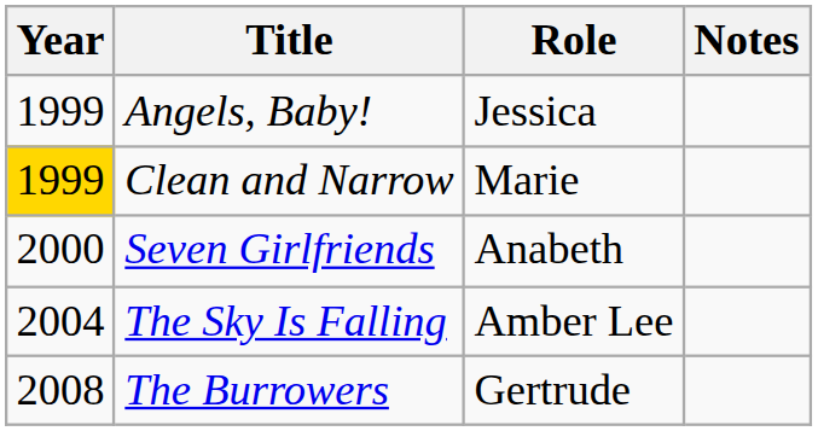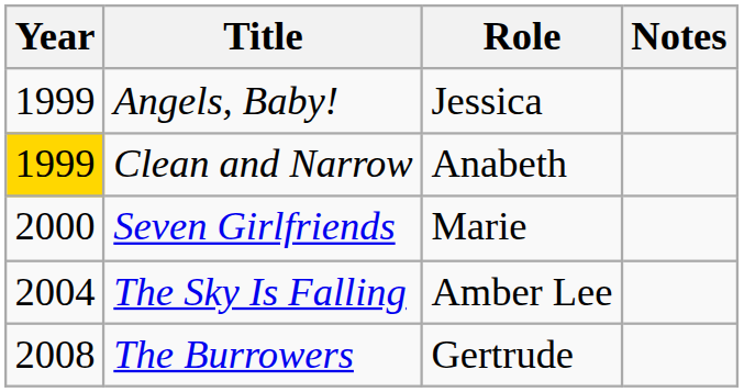 <table class="wikitable sortable">
 <tr>
 <th>Year</th>
 <th>Title</th>
 <th>Role</th>
 <th class="unsortable">Notes</th>
 </tr>
 <tr>
 <td>1999</td>
 <td><em>Angels, Baby!</em></td>
 <td>Jessica</td>
 <td></td>
 </tr>
 <tr>
 <td style="background: gold;">1999</td>
 <td><em>Clean and Narrow</em></td>
-<td>Marie</td>
+<td>Anabeth</td>
 <td></td>
 </tr>
 <tr>
 <td>2000</td>
 <td><em><a href='#'>Seven Girlfriends</a></em></td>
-<td>Anabeth</td>
+<td>Marie</td>
 <td></td>
 </tr>
 <tr>
 <td>2004</td>
 <td><em><a href='#'>The Sky Is Falling</a></em></td>
 <td>Amber Lee</td>
 <td></td>
 </tr>
 <tr>
 <td>2008</td>
 <td><em><a href='#'>The Burrowers</a></em></td>
 <td>Gertrude</td>
 <td></td>
 </tr>
 </table>
